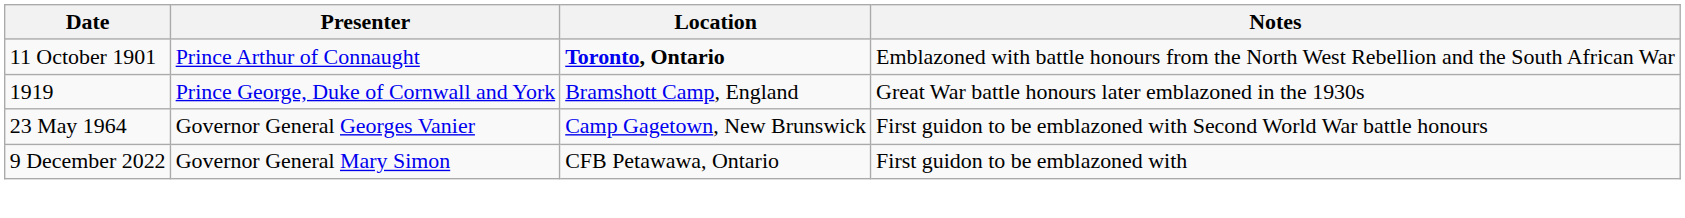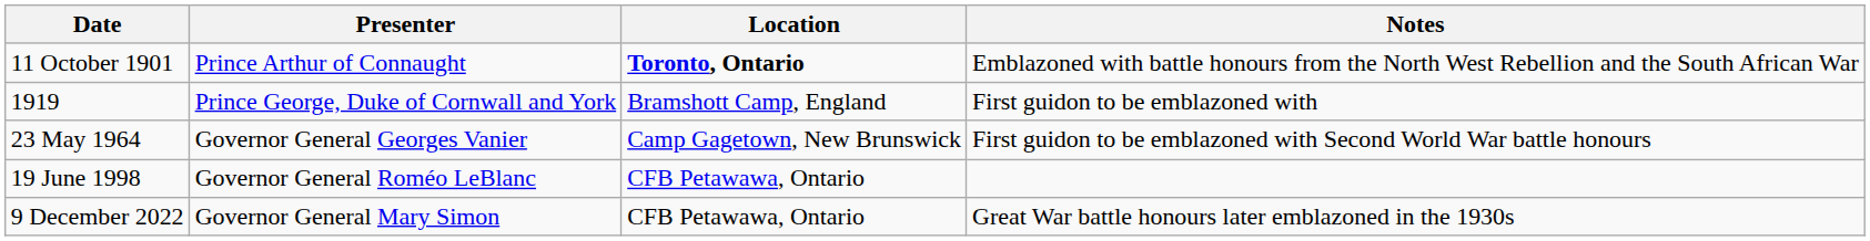 <table class=wikitable>
 <tr>
 <th>Date</th>
 <th>Presenter</th>
 <th>Location</th>
 <th>Notes</th>
 </tr>
 <tr>
 <td>11 October 1901</td>
 <td><a href='#'>Prince Arthur of Connaught</a></td>
 <td><strong><a href='#'>Toronto</a>, Ontario</strong></td>
 <td>Emblazoned with battle honours from the North West Rebellion and the South African War</td>
 </tr>
 <tr>
 <td>1919</td>
 <td><a href='#'>Prince George, Duke of Cornwall and York</a></td>
 <td><a href='#'>Bramshott Camp</a>, England</td>
-<td>Great War battle honours later emblazoned in the 1930s</td>
+<td>First guidon to be emblazoned with </td>
 </tr>
 <tr>
 <td>23 May 1964</td>
 <td>Governor General <a href='#'>Georges Vanier</a></td>
 <td><a href='#'>Camp Gagetown</a>, New Brunswick</td>
 <td>First guidon to be emblazoned with Second World War battle honours</td>
 </tr>
 <tr>
+<td>19 June 1998</td>
+<td>Governor General <a href='#'>Roméo LeBlanc</a></td>
+<td><a href='#'>CFB Petawawa</a>, Ontario</td>
+<td></td>
+</tr>
+<tr>
 <td>9 December 2022</td>
 <td>Governor General <a href='#'>Mary Simon</a></td>
 <td>CFB Petawawa, Ontario</td>
-<td>First guidon to be emblazoned with </td>
+<td>Great War battle honours later emblazoned in the 1930s</td>
 </tr>
 </table>
